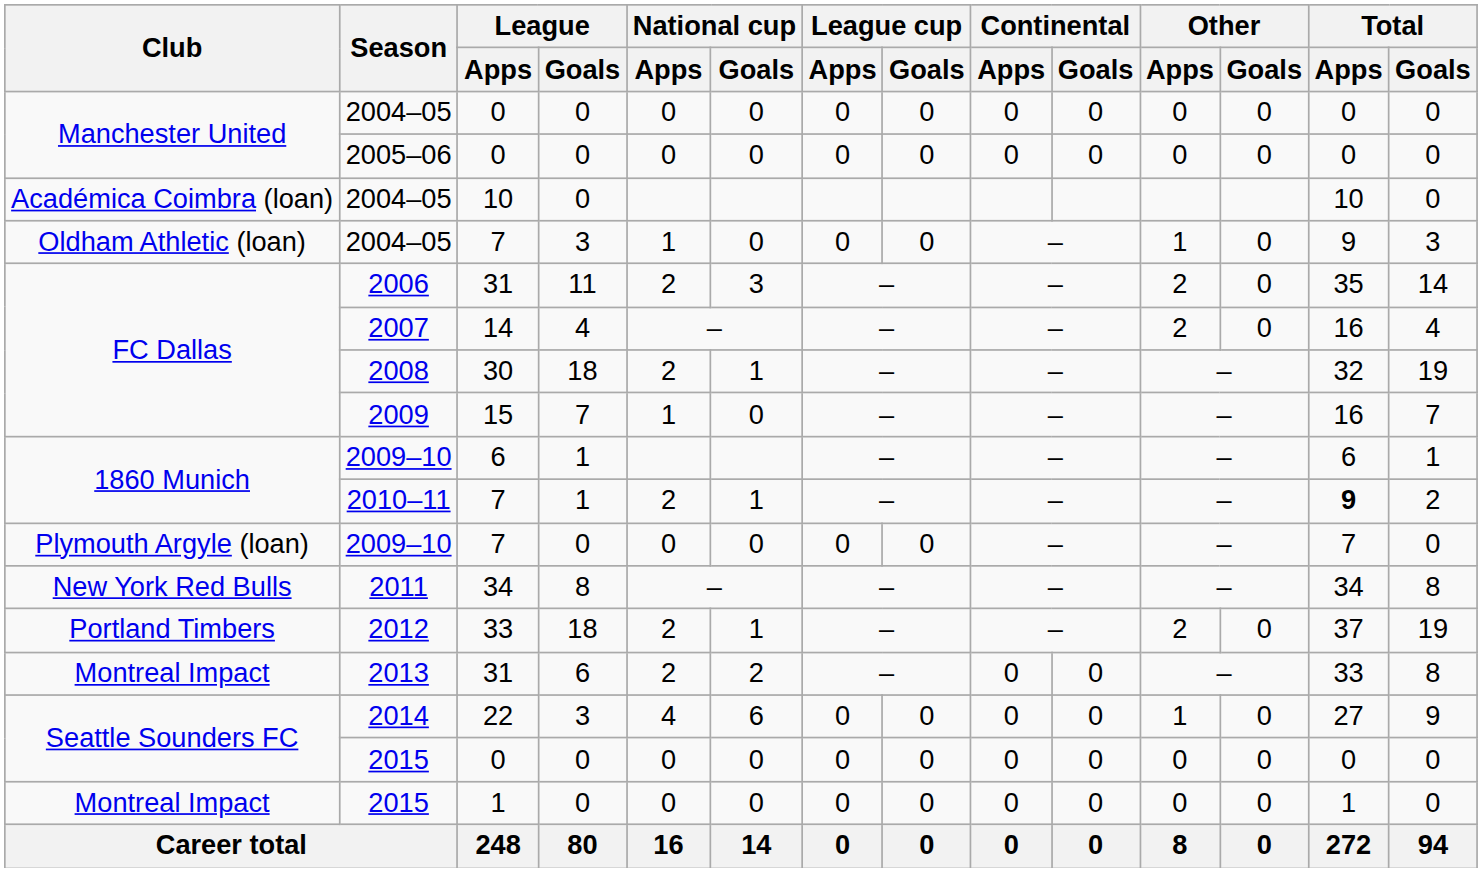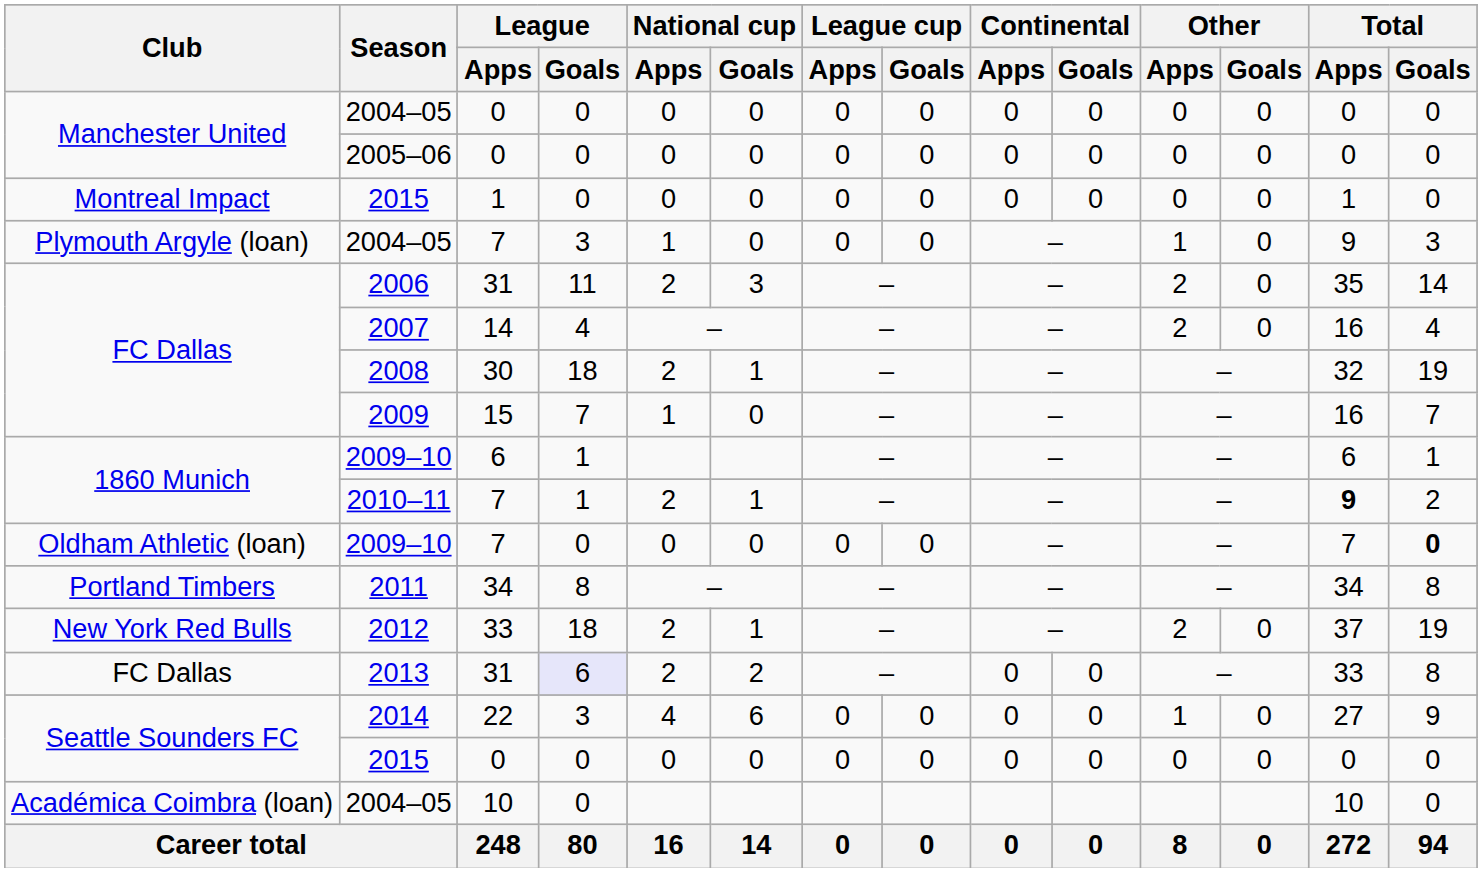 <table class="wikitable" style="text-align:center">
 <tr>
 <th rowspan="2">Club</th>
 <th rowspan="2">Season</th>
 <th colspan="2">League</th>
 <th colspan="2">National cup</th>
 <th colspan="2">League cup</th>
 <th colspan="2">Continental</th>
 <th colspan="2">Other</th>
 <th colspan="2">Total</th>
 </tr>
 <tr>
 <th>Apps</th>
 <th>Goals</th>
 <th>Apps</th>
 <th>Goals</th>
 <th>Apps</th>
 <th>Goals</th>
 <th>Apps</th>
 <th>Goals</th>
 <th>Apps</th>
 <th>Goals</th>
 <th>Apps</th>
 <th>Goals</th>
 </tr>
 <tr>
 <td rowspan="2"><a href='#'>Manchester United</a></td>
 <td>2004–05</td>
 <td>0</td>
 <td>0</td>
 <td>0</td>
 <td>0</td>
 <td>0</td>
 <td>0</td>
 <td>0</td>
 <td>0</td>
 <td>0</td>
 <td>0</td>
 <td>0</td>
 <td>0</td>
 </tr>
 <tr>
 <td>2005–06</td>
 <td>0</td>
 <td>0</td>
 <td>0</td>
 <td>0</td>
 <td>0</td>
 <td>0</td>
 <td>0</td>
 <td>0</td>
 <td>0</td>
 <td>0</td>
 <td>0</td>
 <td>0</td>
 </tr>
 <tr>
-<td><a href='#'>Académica Coimbra</a> (loan)</td>
-<td>2004–05</td>
-<td>10</td>
+<td><a href='#'>Montreal Impact</a></td>
+<td><a href='#'>2015</a></td>
+<td>1</td>
 <td>0</td>
-<td></td>
-<td></td>
-<td></td>
-<td></td>
-<td></td>
-<td></td>
-<td></td>
-<td></td>
-<td>10</td>
+<td>0</td>
+<td>0</td>
+<td>0</td>
+<td>0</td>
+<td>0</td>
+<td>0</td>
+<td>0</td>
+<td>0</td>
+<td>1</td>
 <td>0</td>
 </tr>
 <tr>
-<td><a href='#'>Oldham Athletic</a> (loan)</td>
+<td><a href='#'>Plymouth Argyle</a> (loan)</td>
 <td>2004–05</td>
 <td>7</td>
 <td>3</td>
 <td>1</td>
 <td>0</td>
 <td>0</td>
 <td>0</td>
 <td colspan="2">–</td>
 <td>1</td>
 <td>0</td>
 <td>9</td>
 <td>3</td>
 </tr>
 <tr>
 <td rowspan="4"><a href='#'>FC Dallas</a></td>
 <td><a href='#'>2006</a></td>
 <td>31</td>
 <td>11</td>
 <td>2</td>
 <td>3</td>
 <td colspan="2">–</td>
 <td colspan="2">–</td>
 <td>2</td>
 <td>0</td>
 <td>35</td>
 <td>14</td>
 </tr>
 <tr>
 <td><a href='#'>2007</a></td>
 <td>14</td>
 <td>4</td>
 <td colspan="2">–</td>
 <td colspan="2">–</td>
 <td colspan="2">–</td>
 <td>2</td>
 <td>0</td>
 <td>16</td>
 <td>4</td>
 </tr>
 <tr>
 <td><a href='#'>2008</a></td>
 <td>30</td>
 <td>18</td>
 <td>2</td>
 <td>1</td>
 <td colspan="2">–</td>
 <td colspan="2">–</td>
 <td colspan="2">–</td>
 <td>32</td>
 <td>19</td>
 </tr>
 <tr>
 <td><a href='#'>2009</a></td>
 <td>15</td>
 <td>7</td>
 <td>1</td>
 <td>0</td>
 <td colspan="2">–</td>
 <td colspan="2">–</td>
 <td colspan="2">–</td>
 <td>16</td>
 <td>7</td>
 </tr>
 <tr>
 <td rowspan="2"><a href='#'>1860 Munich</a></td>
 <td><a href='#'>2009–10</a></td>
 <td>6</td>
 <td>1</td>
 <td></td>
 <td></td>
 <td colspan="2">–</td>
 <td colspan="2">–</td>
 <td colspan="2">–</td>
 <td>6</td>
 <td>1</td>
 </tr>
 <tr>
 <td><a href='#'>2010–11</a></td>
 <td>7</td>
 <td>1</td>
 <td>2</td>
 <td>1</td>
 <td colspan="2">–</td>
 <td colspan="2">–</td>
 <td colspan="2">–</td>
 <td><strong>9</strong></td>
 <td>2</td>
 </tr>
 <tr>
-<td><a href='#'>Plymouth Argyle</a> (loan)</td>
+<td><a href='#'>Oldham Athletic</a> (loan)</td>
 <td><a href='#'>2009–10</a></td>
 <td>7</td>
 <td>0</td>
 <td>0</td>
 <td>0</td>
 <td>0</td>
 <td>0</td>
 <td colspan="2">–</td>
 <td colspan="2">–</td>
 <td>7</td>
-<td>0</td>
+<td><strong>0</strong></td>
 </tr>
 <tr>
-<td><a href='#'>New York Red Bulls</a></td>
+<td><a href='#'>Portland Timbers</a></td>
 <td><a href='#'>2011</a></td>
 <td>34</td>
 <td>8</td>
 <td colspan="2">–</td>
 <td colspan="2">–</td>
 <td colspan="2">–</td>
 <td colspan="2">–</td>
 <td>34</td>
 <td>8</td>
 </tr>
 <tr>
-<td><a href='#'>Portland Timbers</a></td>
+<td><a href='#'>New York Red Bulls</a></td>
 <td><a href='#'>2012</a></td>
 <td>33</td>
 <td>18</td>
 <td>2</td>
 <td>1</td>
 <td colspan="2">–</td>
 <td colspan="2">–</td>
 <td>2</td>
 <td>0</td>
 <td>37</td>
 <td>19</td>
 </tr>
 <tr>
-<td><a href='#'>Montreal Impact</a></td>
+<td>FC Dallas</td>
 <td><a href='#'>2013</a></td>
 <td>31</td>
-<td>6</td>
+<td style="background: lavender;">6</td>
 <td>2</td>
 <td>2</td>
 <td colspan="2">–</td>
 <td>0</td>
 <td>0</td>
 <td colspan="2">–</td>
 <td>33</td>
 <td>8</td>
 </tr>
 <tr>
 <td rowspan="2"><a href='#'>Seattle Sounders FC</a></td>
 <td><a href='#'>2014</a></td>
 <td>22</td>
 <td>3</td>
 <td>4</td>
 <td>6</td>
 <td>0</td>
 <td>0</td>
 <td>0</td>
 <td>0</td>
 <td>1</td>
 <td>0</td>
 <td>27</td>
 <td>9</td>
 </tr>
 <tr>
 <td><a href='#'>2015</a></td>
 <td>0</td>
 <td>0</td>
 <td>0</td>
 <td>0</td>
 <td>0</td>
 <td>0</td>
 <td>0</td>
 <td>0</td>
 <td>0</td>
 <td>0</td>
 <td>0</td>
 <td>0</td>
 </tr>
 <tr>
-<td><a href='#'>Montreal Impact</a></td>
-<td><a href='#'>2015</a></td>
-<td>1</td>
+<td><a href='#'>Académica Coimbra</a> (loan)</td>
+<td>2004–05</td>
+<td>10</td>
 <td>0</td>
-<td>0</td>
-<td>0</td>
-<td>0</td>
-<td>0</td>
-<td>0</td>
-<td>0</td>
-<td>0</td>
-<td>0</td>
-<td>1</td>
+<td></td>
+<td></td>
+<td></td>
+<td></td>
+<td></td>
+<td></td>
+<td></td>
+<td></td>
+<td>10</td>
 <td>0</td>
 </tr>
 <tr>
 <th colspan="2">Career total</th>
 <th>248</th>
 <th>80</th>
 <th>16</th>
 <th>14</th>
 <th>0</th>
 <th>0</th>
 <th>0</th>
 <th>0</th>
 <th>8</th>
 <th>0</th>
 <th>272</th>
 <th>94</th>
 </tr>
 </table>
